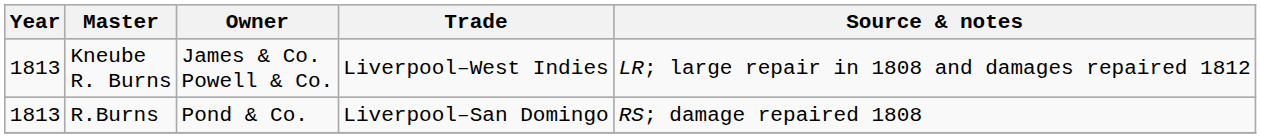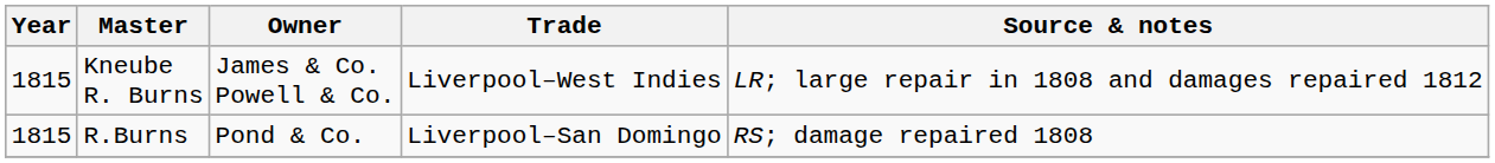 <table class="sortable wikitable">
 <tr>
 <th>Year</th>
 <th>Master</th>
 <th>Owner</th>
 <th>Trade</th>
 <th>Source & notes</th>
 </tr>
 <tr>
-<td>1813</td>
+<td>1815</td>
 <td>Kneube<br>R. Burns</td>
 <td>James & Co.<br>Powell & Co.</td>
 <td>Liverpool–West Indies</td>
 <td><em>LR</em>; large repair in 1808 and damages repaired 1812</td>
 </tr>
 <tr>
-<td>1813</td>
+<td>1815</td>
 <td>R.Burns</td>
 <td>Pond & Co.</td>
 <td>Liverpool–San Domingo</td>
 <td><em>RS</em>; damage repaired 1808</td>
 </tr>
 <tr>
 </tr>
 </table>
